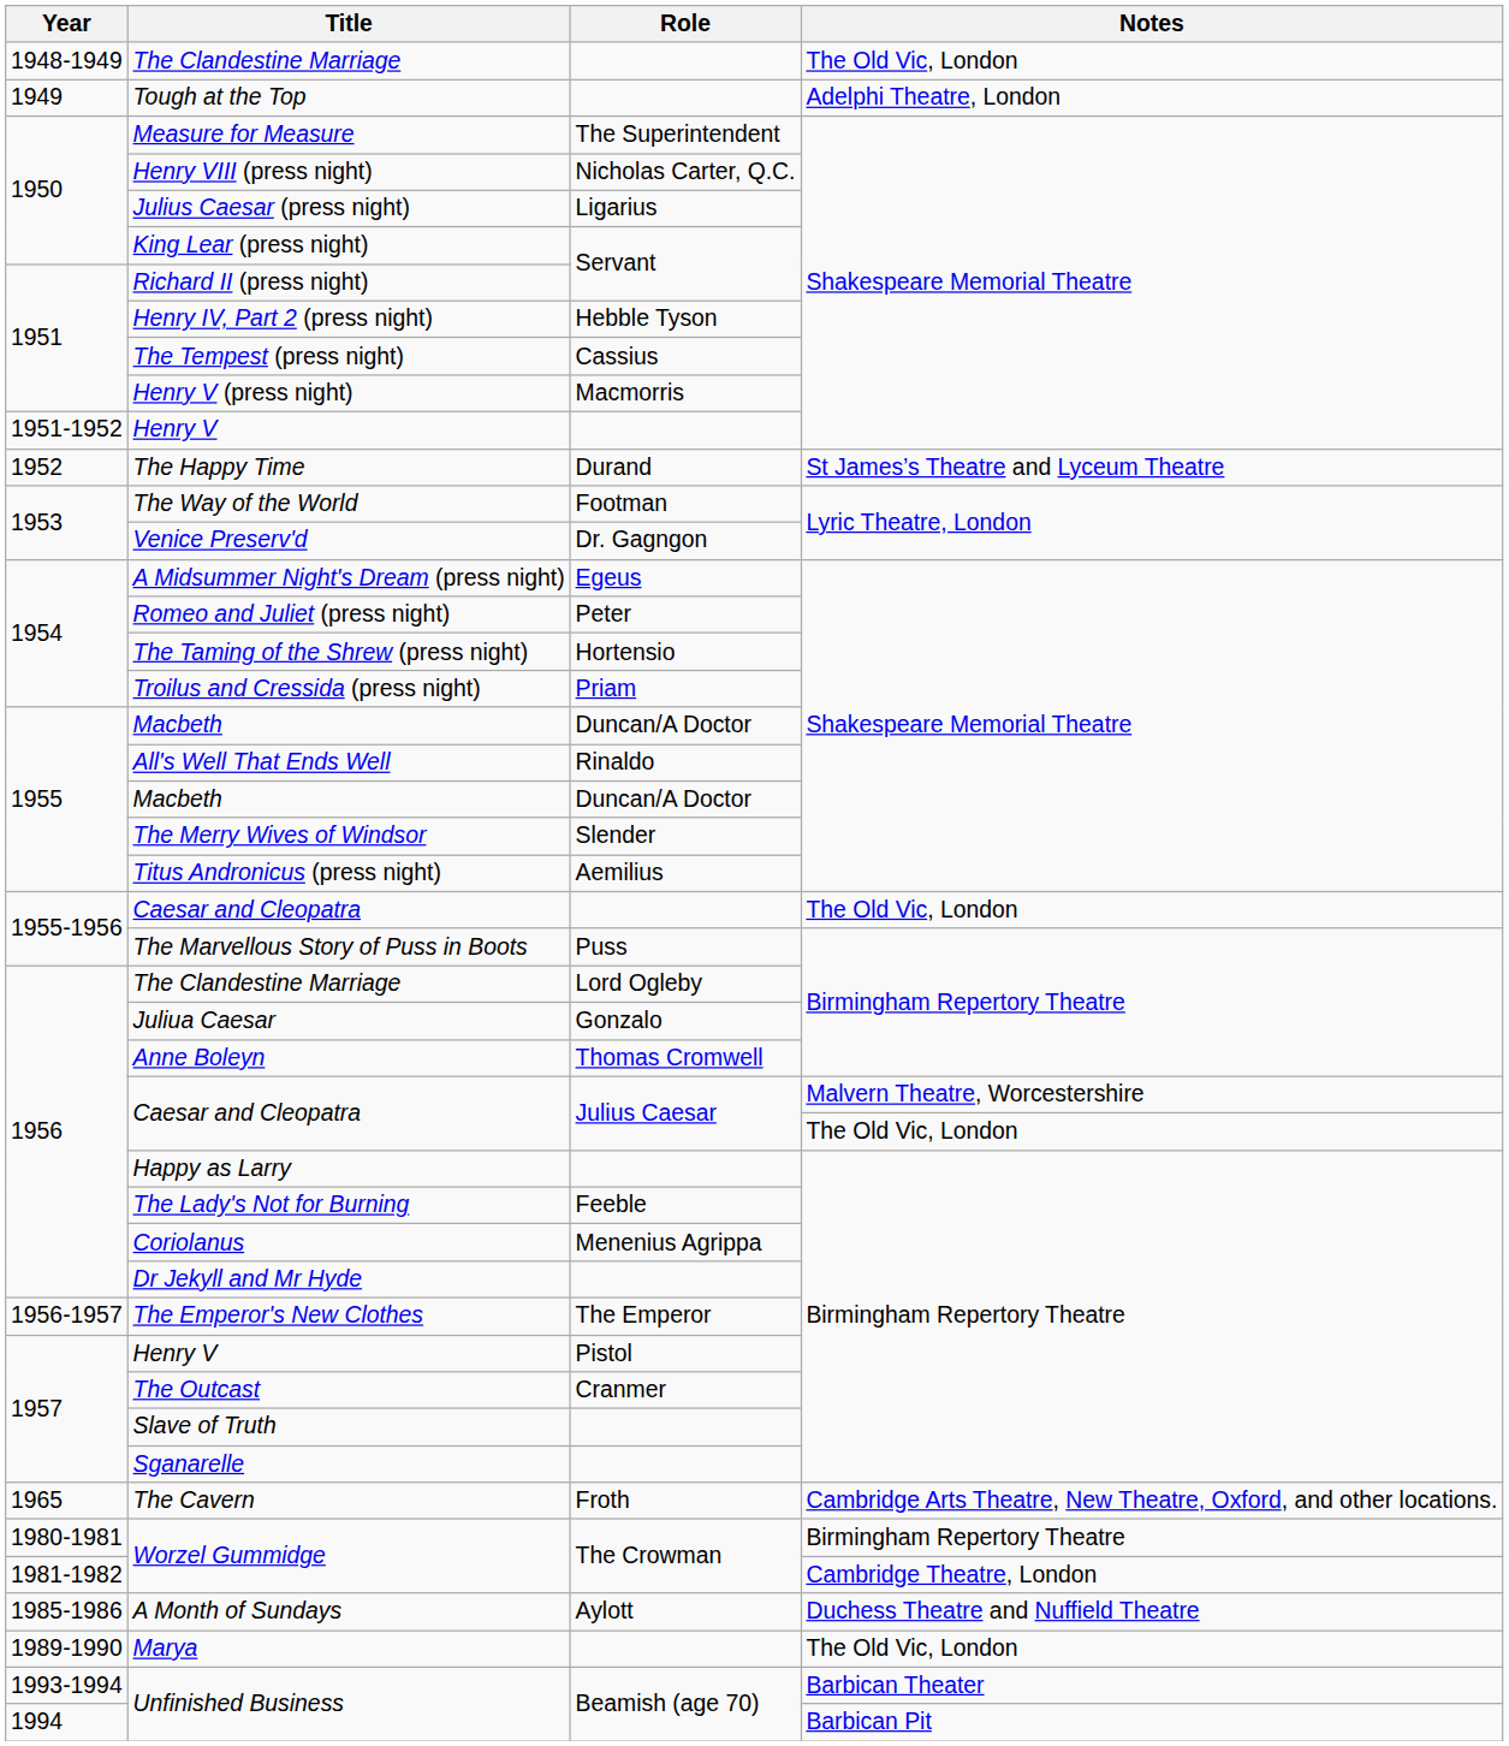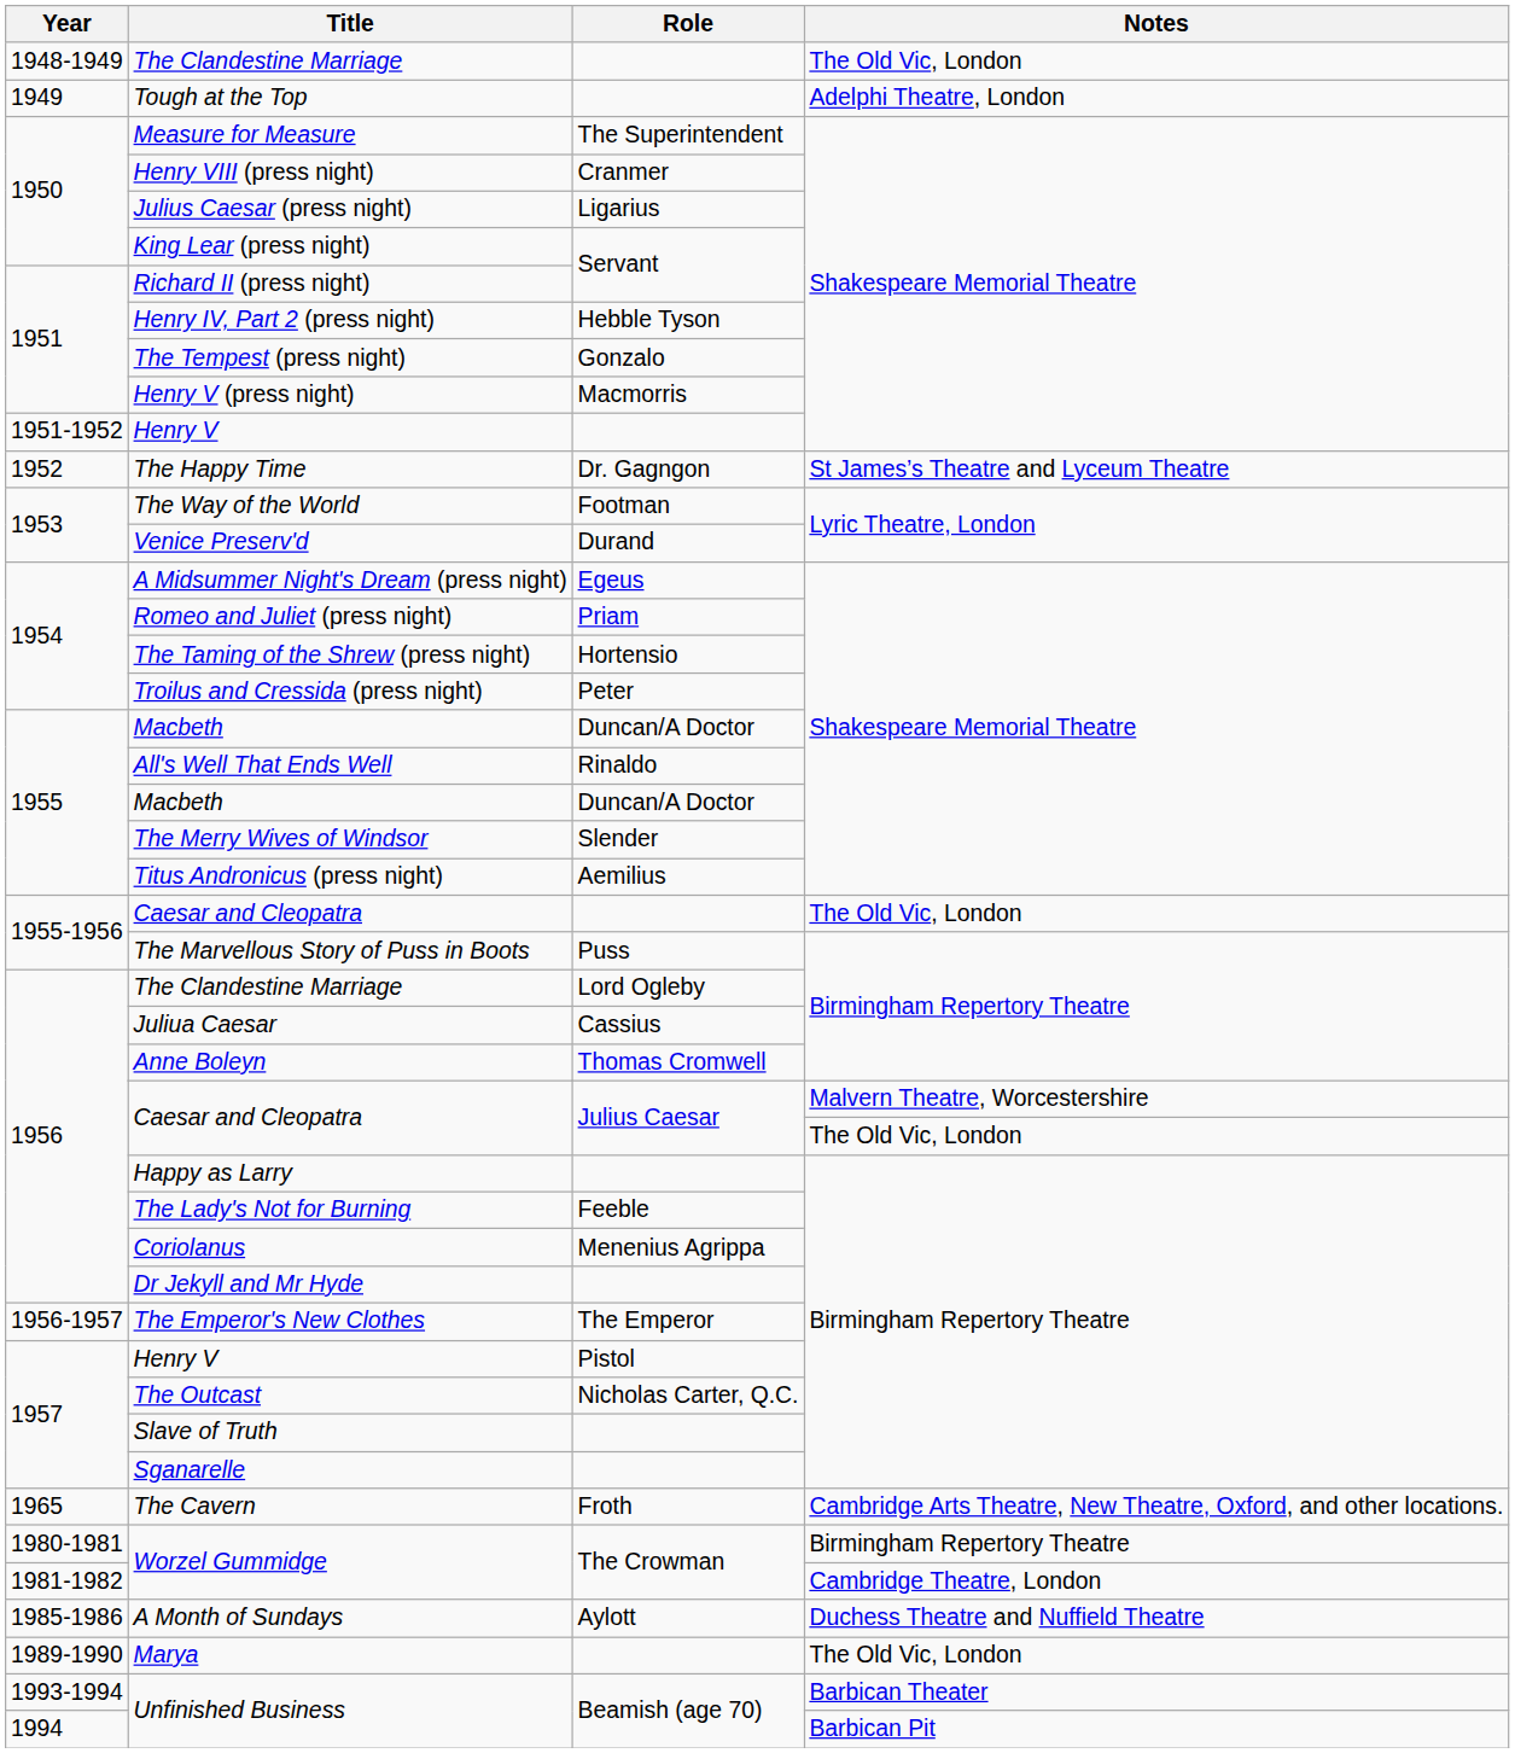 <table class="wikitable">
 <tr>
 <th>Year</th>
 <th>Title</th>
 <th>Role</th>
 <th>Notes</th>
 </tr>
 <tr>
 <td>1948-1949</td>
 <td><a href='#'><em>The Clandestine Marriage</em></a></td>
 <td></td>
 <td><a href='#'>The Old Vic</a>, London</td>
 </tr>
 <tr>
 <td>1949</td>
 <td><em>Tough at the Top</em></td>
 <td></td>
 <td><a href='#'>Adelphi Theatre</a>, London</td>
 </tr>
 <tr>
 <td rowspan="4">1950</td>
 <td><a href='#'><em>Measure for Measure</em></a></td>
 <td>The Superintendent</td>
 <td rowspan="9"><a href='#'>Shakespeare Memorial Theatre</a></td>
 </tr>
 <tr>
 <td><em><a href='#'>Henry VIII</a></em> (press night)</td>
-<td>Nicholas Carter, Q.C.</td>
+<td>Cranmer</td>
 </tr>
 <tr>
 <td><a href='#'><em>Julius Caesar</em></a> (press night)</td>
 <td>Ligarius</td>
 </tr>
 <tr>
 <td><em><a href='#'>King Lear</a></em> (press night)</td>
 <td rowspan="2">Servant</td>
 </tr>
 <tr>
 <td rowspan="4">1951</td>
 <td><em><a href='#'>Richard II</a></em> (press night)</td>
 </tr>
 <tr>
 <td><a href='#'><em>Henry IV, Part 2</em></a> (press night)</td>
 <td>Hebble Tyson</td>
 </tr>
 <tr>
 <td><a href='#'><em>The Tempest</em></a> (press night)</td>
-<td>Cassius</td>
+<td>Gonzalo</td>
 </tr>
 <tr>
 <td><em><a href='#'>Henry V</a></em> (press night)</td>
 <td>Macmorris</td>
 </tr>
 <tr>
 <td>1951-1952</td>
 <td><em><a href='#'>Henry V</a></em></td>
 <td></td>
 </tr>
 <tr>
 <td>1952</td>
 <td><em>The Happy Time</em></td>
-<td>Durand</td>
+<td>Dr. Gagngon</td>
 <td><a href='#'>St James’s Theatre</a> and <a href='#'>Lyceum Theatre</a></td>
 </tr>
 <tr>
 <td rowspan="2">1953</td>
 <td><em>The Way of the World</em></td>
 <td>Footman</td>
 <td rowspan="2"><a href='#'>Lyric Theatre, London</a></td>
 </tr>
 <tr>
 <td><a href='#'><em>Venice Preserv'd</em></a></td>
-<td>Dr. Gagngon</td>
+<td>Durand</td>
 </tr>
 <tr>
 <td rowspan="4">1954</td>
 <td><a href='#'><em>A Midsummer Night's Dream</em></a> (press night)</td>
 <td><a href='#'>Egeus</a></td>
 <td rowspan="9"><a href='#'>Shakespeare Memorial Theatre</a></td>
 </tr>
 <tr>
 <td><em><a href='#'>Romeo and Juliet</a></em> (press night)</td>
-<td>Peter</td>
+<td><a href='#'>Priam</a></td>
 </tr>
 <tr>
 <td><em><a href='#'>The Taming of the Shrew</a></em> (press night)</td>
 <td>Hortensio</td>
 </tr>
 <tr>
 <td><a href='#'><em>Troilus and Cressida</em></a> (press night)</td>
-<td><a href='#'>Priam</a></td>
+<td>Peter</td>
 </tr>
 <tr>
 <td rowspan="5">1955</td>
 <td><em><a href='#'>Macbeth</a></em></td>
 <td>Duncan/A Doctor</td>
 </tr>
 <tr>
 <td><a href='#'><em>All's Well That Ends Well</em></a></td>
 <td>Rinaldo</td>
 </tr>
 <tr>
 <td><em>Macbeth</em></td>
 <td>Duncan/A Doctor</td>
 </tr>
 <tr>
 <td><a href='#'><em>The Merry Wives of Windsor</em></a></td>
 <td>Slender</td>
 </tr>
 <tr>
 <td><a href='#'><em>Titus Andronicus</em></a> (press night)</td>
 <td>Aemilius</td>
 </tr>
 <tr>
 <td rowspan="2">1955-1956</td>
 <td><a href='#'><em>Caesar and Cleopatra</em></a></td>
 <td></td>
 <td><a href='#'>The Old Vic</a>, London</td>
 </tr>
 <tr>
 <td><em>The Marvellous Story of Puss in Boots</em></td>
 <td>Puss</td>
 <td rowspan="5"><a href='#'>Birmingham Repertory Theatre</a></td>
 </tr>
 <tr>
 <td rowspan="10">1956</td>
 <td><em>The Clandestine Marriage</em></td>
 <td>Lord Ogleby</td>
 </tr>
 <tr>
 <td><em>Juliua Caesar</em></td>
-<td>Gonzalo</td>
+<td>Cassius</td>
 </tr>
 <tr>
 <td><em><a href='#'>Anne Boleyn</a></em></td>
 <td><a href='#'>Thomas Cromwell</a></td>
 </tr>
 <tr>
 <td rowspan="3"><em>Caesar and Cleopatra</em></td>
 <td rowspan="3"><a href='#'>Julius Caesar</a></td>
 </tr>
 <tr>
 <td><a href='#'>Malvern Theatre</a>, Worcestershire</td>
 </tr>
 <tr>
 <td>The Old Vic, London</td>
 </tr>
 <tr>
 <td><em>Happy as Larry</em></td>
 <td></td>
 <td rowspan="9">Birmingham Repertory Theatre</td>
 </tr>
 <tr>
 <td><em><a href='#'>The Lady's Not for Burning</a></em></td>
 <td>Feeble</td>
 </tr>
 <tr>
 <td><em><a href='#'>Coriolanus</a></em></td>
 <td>Menenius Agrippa</td>
 </tr>
 <tr>
 <td><a href='#'><em>Dr Jekyll and Mr Hyde</em></a></td>
 <td></td>
 </tr>
 <tr>
 <td>1956-1957</td>
 <td><em><a href='#'>The Emperor's New Clothes</a></em></td>
 <td>The Emperor</td>
 </tr>
 <tr>
 <td rowspan="4">1957</td>
 <td><em>Henry V</em></td>
 <td>Pistol</td>
 </tr>
 <tr>
 <td><em><a href='#'>The Outcast</a></em></td>
-<td>Cranmer</td>
+<td>Nicholas Carter, Q.C.</td>
 </tr>
 <tr>
 <td><em>Slave of Truth</em></td>
 <td></td>
 </tr>
 <tr>
 <td><em><a href='#'>Sganarelle</a></em></td>
 <td></td>
 </tr>
 <tr>
 <td>1965</td>
 <td><em>The Cavern</em></td>
 <td>Froth</td>
 <td><a href='#'>Cambridge Arts Theatre</a>, <a href='#'>New Theatre, Oxford</a>, and other locations.</td>
 </tr>
 <tr>
 <td>1980-1981</td>
 <td rowspan="2"><em><a href='#'>Worzel Gummidge</a></em></td>
 <td rowspan="2">The Crowman</td>
 <td>Birmingham Repertory Theatre</td>
 </tr>
 <tr>
 <td>1981-1982</td>
 <td><a href='#'>Cambridge Theatre</a>, London</td>
 </tr>
 <tr>
 <td>1985-1986</td>
 <td><em>A Month of Sundays</em></td>
 <td>Aylott</td>
 <td><a href='#'>Duchess Theatre</a> and <a href='#'>Nuffield Theatre</a></td>
 </tr>
 <tr>
 <td>1989-1990</td>
 <td><em><a href='#'>Marya</a></em></td>
 <td></td>
 <td>The Old Vic, London</td>
 </tr>
 <tr>
 <td>1993-1994</td>
 <td rowspan="2"><em>Unfinished Business</em></td>
 <td rowspan="2">Beamish (age 70)</td>
 <td><a href='#'>Barbican Theater</a></td>
 </tr>
 <tr>
 <td>1994</td>
 <td><a href='#'>Barbican Pit</a></td>
 </tr>
 </table>
